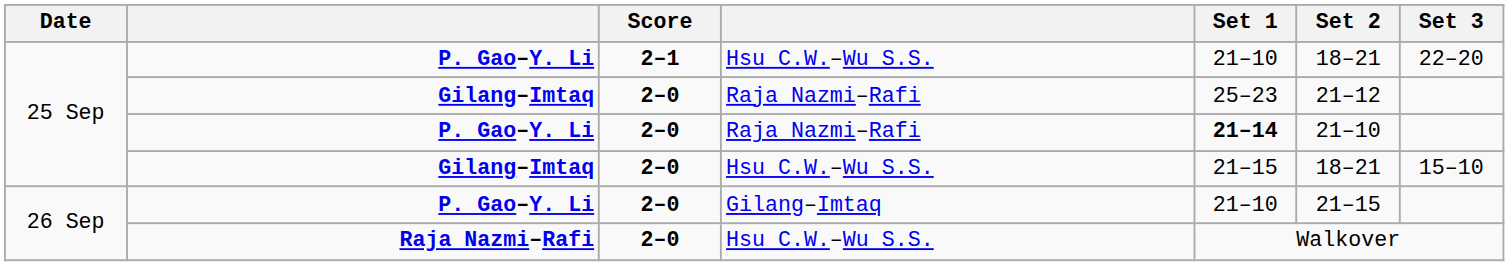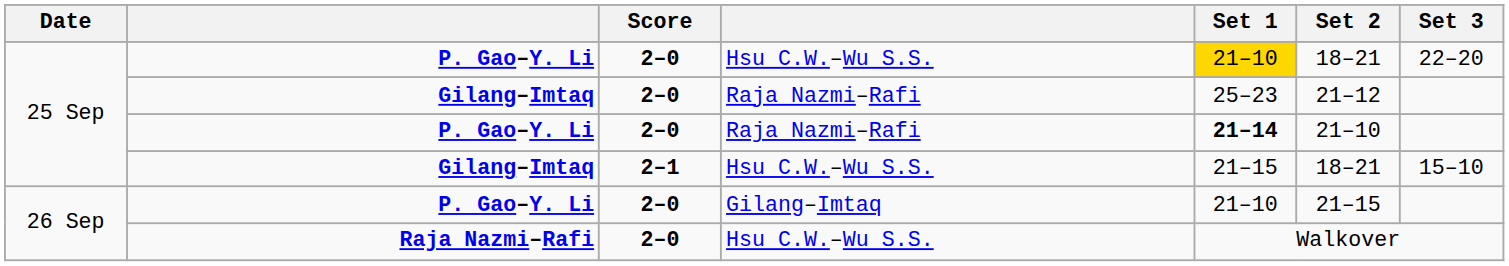 <table class="wikitable" style="text-align: center; font-size:90% ">
 <tr>
 <th width="60">Date</th>
 <th align="right" width="250"></th>
 <th width="60">Score</th>
 <th align="left" width="250"></th>
 <th width="50">Set 1</th>
 <th width="50">Set 2</th>
 <th width="50">Set 3</th>
 </tr>
 <tr>
 <td rowspan=4>25 Sep</td>
 <td align=right><strong><a href='#'>P. Gao</a>–<a href='#'>Y. Li</a> </strong></td>
-<td align=center><strong>2–1</strong></td>
+<td align=center><strong>2–0</strong></td>
 <td align=left> <a href='#'>Hsu C.W.</a>–<a href='#'>Wu S.S.</a></td>
-<td>21–10</td>
+<td style="background: gold;">21–10</td>
 <td>18–21</td>
 <td>22–20</td>
 </tr>
 <tr>
 <td align=right><strong><a href='#'>Gilang</a>–<a href='#'>Imtaq</a> </strong></td>
 <td align=center><strong>2–0</strong></td>
 <td align=left> <a href='#'>Raja Nazmi</a>–<a href='#'>Rafi</a></td>
 <td>25–23</td>
 <td>21–12</td>
 <td></td>
 </tr>
 <tr>
 <td align=right><strong><a href='#'>P. Gao</a>–<a href='#'>Y. Li</a> </strong></td>
 <td align=center><strong>2–0</strong></td>
 <td align=left> <a href='#'>Raja Nazmi</a>–<a href='#'>Rafi</a></td>
 <td><strong>21–14</strong></td>
 <td>21–10</td>
 <td></td>
 </tr>
 <tr>
 <td align=right><strong><a href='#'>Gilang</a>–<a href='#'>Imtaq</a> </strong></td>
-<td align=center><strong>2–0</strong></td>
+<td align=center><strong>2–1</strong></td>
 <td align=left> <a href='#'>Hsu C.W.</a>–<a href='#'>Wu S.S.</a></td>
 <td>21–15</td>
 <td>18–21</td>
 <td>15–10</td>
 </tr>
 <tr>
 <td rowspan=2>26 Sep</td>
 <td align=right><strong><a href='#'>P. Gao</a>–<a href='#'>Y. Li</a> </strong></td>
 <td align=center><strong>2–0</strong></td>
 <td align=left> <a href='#'>Gilang</a>–<a href='#'>Imtaq</a></td>
 <td>21–10</td>
 <td>21–15</td>
 <td></td>
 </tr>
 <tr>
 <td align=right><strong><a href='#'>Raja Nazmi</a>–<a href='#'>Rafi</a> </strong></td>
 <td align=center><strong>2–0</strong></td>
 <td align=left> <a href='#'>Hsu C.W.</a>–<a href='#'>Wu S.S.</a></td>
 <td colspan=3>Walkover</td>
 </tr>
 </table>
